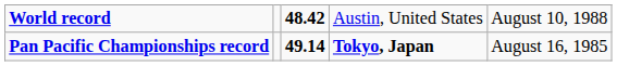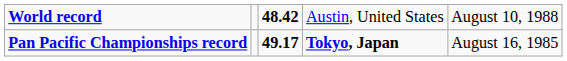 <table class="wikitable">
 <tr>
 <td><strong><a href='#'>World record</a></strong></td>
 <td></td>
 <td><strong>48.42</strong></td>
 <td><a href='#'>Austin</a>, United States</td>
 <td>August 10, 1988</td>
 </tr>
 <tr>
 <td><strong><a href='#'>Pan Pacific Championships record</a></strong></td>
 <td></td>
-<td><strong>49.14</strong></td>
+<td><strong>49.17</strong></td>
 <td><strong><a href='#'>Tokyo</a>, Japan</strong></td>
 <td>August 16, 1985</td>
 </tr>
 </table>
